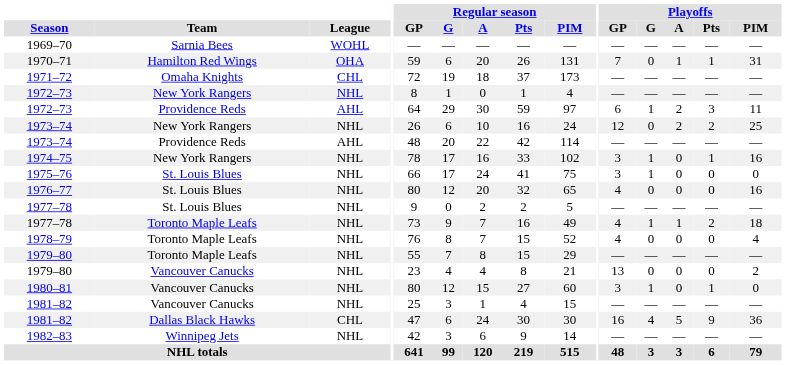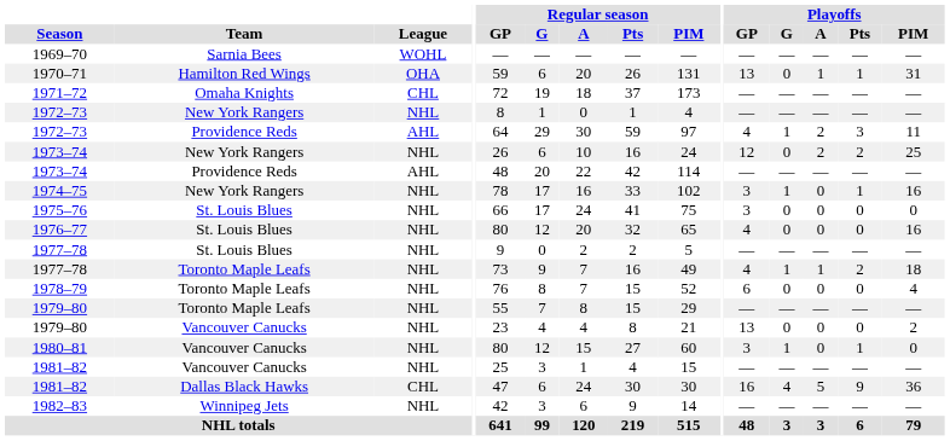 <table border="0" cellpadding="1" cellspacing="0" style="text-align:center; width:60em">
 <tr bgcolor="#e0e0e0">
 <th colspan="3" bgcolor="#ffffff"></th>
 <th rowspan="100" bgcolor="#ffffff"></th>
 <th colspan="5"><a href='#'>Regular season</a></th>
 <th rowspan="100" bgcolor="#ffffff"></th>
 <th colspan="5"><a href='#'>Playoffs</a></th>
 </tr>
 <tr bgcolor="#e0e0e0">
 <th><a href='#'>Season</a></th>
 <th>Team</th>
 <th>League</th>
 <th>GP</th>
 <th><a href='#'>G</a></th>
 <th><a href='#'>A</a></th>
 <th><a href='#'>Pts</a></th>
 <th><a href='#'>PIM</a></th>
 <th>GP</th>
 <th>G</th>
 <th>A</th>
 <th>Pts</th>
 <th>PIM</th>
 </tr>
 <tr>
 <td>1969–70</td>
 <td><a href='#'>Sarnia Bees</a></td>
 <td><a href='#'>WOHL</a></td>
 <td>—</td>
 <td>—</td>
 <td>—</td>
 <td>—</td>
 <td>—</td>
 <td>—</td>
 <td>—</td>
 <td>—</td>
 <td>—</td>
 <td>—</td>
 </tr>
 <tr bgcolor="#f0f0f0">
 <td>1970–71</td>
 <td><a href='#'>Hamilton Red Wings</a></td>
 <td><a href='#'>OHA</a></td>
 <td>59</td>
 <td>6</td>
 <td>20</td>
 <td>26</td>
 <td>131</td>
-<td>7</td>
+<td>13</td>
 <td>0</td>
 <td>1</td>
 <td>1</td>
 <td>31</td>
 </tr>
 <tr>
 <td><a href='#'>1971–72</a></td>
 <td><a href='#'>Omaha Knights</a></td>
 <td><a href='#'>CHL</a></td>
 <td>72</td>
 <td>19</td>
 <td>18</td>
 <td>37</td>
 <td>173</td>
 <td>—</td>
 <td>—</td>
 <td>—</td>
 <td>—</td>
 <td>—</td>
 </tr>
 <tr bgcolor="#f0f0f0">
 <td><a href='#'>1972–73</a></td>
 <td><a href='#'>New York Rangers</a></td>
 <td><a href='#'>NHL</a></td>
 <td>8</td>
 <td>1</td>
 <td>0</td>
 <td>1</td>
 <td>4</td>
 <td>—</td>
 <td>—</td>
 <td>—</td>
 <td>—</td>
 <td>—</td>
 </tr>
 <tr>
 <td><a href='#'>1972–73</a></td>
 <td><a href='#'>Providence Reds</a></td>
 <td><a href='#'>AHL</a></td>
 <td>64</td>
 <td>29</td>
 <td>30</td>
 <td>59</td>
 <td>97</td>
-<td>6</td>
+<td>4</td>
 <td>1</td>
 <td>2</td>
 <td>3</td>
 <td>11</td>
 </tr>
 <tr bgcolor="#f0f0f0">
 <td><a href='#'>1973–74</a></td>
 <td>New York Rangers</td>
 <td>NHL</td>
 <td>26</td>
 <td>6</td>
 <td>10</td>
 <td>16</td>
 <td>24</td>
 <td>12</td>
 <td>0</td>
 <td>2</td>
 <td>2</td>
 <td>25</td>
 </tr>
 <tr>
 <td><a href='#'>1973–74</a></td>
 <td>Providence Reds</td>
 <td>AHL</td>
 <td>48</td>
 <td>20</td>
 <td>22</td>
 <td>42</td>
 <td>114</td>
 <td>—</td>
 <td>—</td>
 <td>—</td>
 <td>—</td>
 <td>—</td>
 </tr>
 <tr bgcolor="#f0f0f0">
 <td><a href='#'>1974–75</a></td>
 <td>New York Rangers</td>
 <td>NHL</td>
 <td>78</td>
 <td>17</td>
 <td>16</td>
 <td>33</td>
 <td>102</td>
 <td>3</td>
 <td>1</td>
 <td>0</td>
 <td>1</td>
 <td>16</td>
 </tr>
 <tr>
 <td><a href='#'>1975–76</a></td>
 <td><a href='#'>St. Louis Blues</a></td>
 <td>NHL</td>
 <td>66</td>
 <td>17</td>
 <td>24</td>
 <td>41</td>
 <td>75</td>
 <td>3</td>
-<td>1</td>
+<td>0</td>
 <td>0</td>
 <td>0</td>
 <td>0</td>
 </tr>
 <tr bgcolor="#f0f0f0">
 <td><a href='#'>1976–77</a></td>
 <td>St. Louis Blues</td>
 <td>NHL</td>
 <td>80</td>
 <td>12</td>
 <td>20</td>
 <td>32</td>
 <td>65</td>
 <td>4</td>
 <td>0</td>
 <td>0</td>
 <td>0</td>
 <td>16</td>
 </tr>
 <tr>
 <td><a href='#'>1977–78</a></td>
 <td>St. Louis Blues</td>
 <td>NHL</td>
 <td>9</td>
 <td>0</td>
 <td>2</td>
 <td>2</td>
 <td>5</td>
 <td>—</td>
 <td>—</td>
 <td>—</td>
 <td>—</td>
 <td>—</td>
 </tr>
 <tr bgcolor="#f0f0f0">
 <td>1977–78</td>
 <td><a href='#'>Toronto Maple Leafs</a></td>
 <td>NHL</td>
 <td>73</td>
 <td>9</td>
 <td>7</td>
 <td>16</td>
 <td>49</td>
 <td>4</td>
 <td>1</td>
 <td>1</td>
 <td>2</td>
 <td>18</td>
 </tr>
 <tr>
 <td><a href='#'>1978–79</a></td>
 <td>Toronto Maple Leafs</td>
 <td>NHL</td>
 <td>76</td>
 <td>8</td>
 <td>7</td>
 <td>15</td>
 <td>52</td>
-<td>4</td>
+<td>6</td>
 <td>0</td>
 <td>0</td>
 <td>0</td>
 <td>4</td>
 </tr>
 <tr bgcolor="#f0f0f0">
 <td><a href='#'>1979–80</a></td>
 <td>Toronto Maple Leafs</td>
 <td>NHL</td>
 <td>55</td>
 <td>7</td>
 <td>8</td>
 <td>15</td>
 <td>29</td>
 <td>—</td>
 <td>—</td>
 <td>—</td>
 <td>—</td>
 <td>—</td>
 </tr>
 <tr>
 <td>1979–80</td>
 <td><a href='#'>Vancouver Canucks</a></td>
 <td>NHL</td>
 <td>23</td>
 <td>4</td>
 <td>4</td>
 <td>8</td>
 <td>21</td>
 <td>13</td>
 <td>0</td>
 <td>0</td>
 <td>0</td>
 <td>2</td>
 </tr>
 <tr bgcolor="#f0f0f0">
 <td><a href='#'>1980–81</a></td>
 <td>Vancouver Canucks</td>
 <td>NHL</td>
 <td>80</td>
 <td>12</td>
 <td>15</td>
 <td>27</td>
 <td>60</td>
 <td>3</td>
 <td>1</td>
 <td>0</td>
 <td>1</td>
 <td>0</td>
 </tr>
 <tr>
 <td><a href='#'>1981–82</a></td>
 <td>Vancouver Canucks</td>
 <td>NHL</td>
 <td>25</td>
 <td>3</td>
 <td>1</td>
 <td>4</td>
 <td>15</td>
 <td>—</td>
 <td>—</td>
 <td>—</td>
 <td>—</td>
 <td>—</td>
 </tr>
 <tr bgcolor="#f0f0f0">
 <td><a href='#'>1981–82</a></td>
 <td><a href='#'>Dallas Black Hawks</a></td>
 <td>CHL</td>
 <td>47</td>
 <td>6</td>
 <td>24</td>
 <td>30</td>
 <td>30</td>
 <td>16</td>
 <td>4</td>
 <td>5</td>
 <td>9</td>
 <td>36</td>
 </tr>
 <tr>
 <td><a href='#'>1982–83</a></td>
 <td><a href='#'>Winnipeg Jets</a></td>
 <td>NHL</td>
 <td>42</td>
 <td>3</td>
 <td>6</td>
 <td>9</td>
 <td>14</td>
 <td>—</td>
 <td>—</td>
 <td>—</td>
 <td>—</td>
 <td>—</td>
 </tr>
 <tr bgcolor="#e0e0e0">
 <th colspan="3">NHL totals</th>
 <th>641</th>
 <th>99</th>
 <th>120</th>
 <th>219</th>
 <th>515</th>
 <th>48</th>
 <th>3</th>
 <th>3</th>
 <th>6</th>
 <th>79</th>
 </tr>
 </table>
